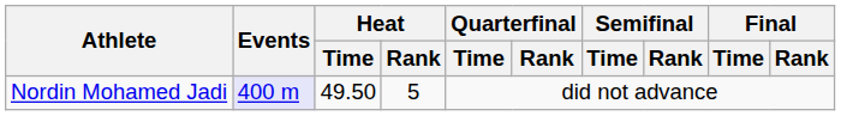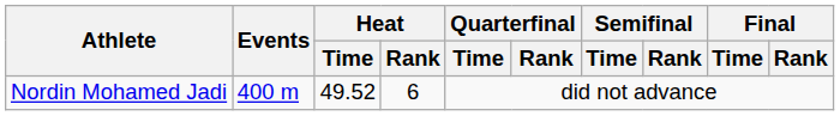 <table class=wikitable style="font-size:90%">
 <tr>
 <th rowspan=2>Athlete</th>
 <th rowspan=2>Events</th>
 <th colspan=2>Heat</th>
 <th colspan=2>Quarterfinal</th>
 <th colspan=2>Semifinal</th>
 <th colspan=2>Final</th>
 </tr>
 <tr>
 <th>Time</th>
 <th>Rank</th>
 <th>Time</th>
 <th>Rank</th>
 <th>Time</th>
 <th>Rank</th>
 <th>Time</th>
 <th>Rank</th>
 </tr>
 <tr>
 <td><a href='#'>Nordin Mohamed Jadi</a></td>
-<td style="background: lavender;"><a href='#'>400 m</a></td>
-<td align=center>49.50</td>
-<td align=center>5</td>
+<td><a href='#'>400 m</a></td>
+<td align=center>49.52</td>
+<td align=center>6</td>
 <td align=center colspan=6>did not advance</td>
 </tr>
 </table>
